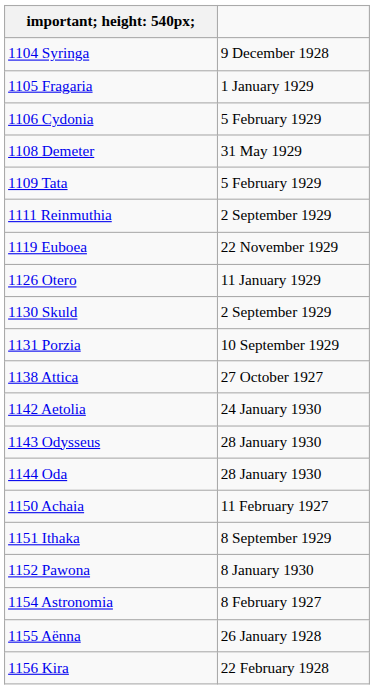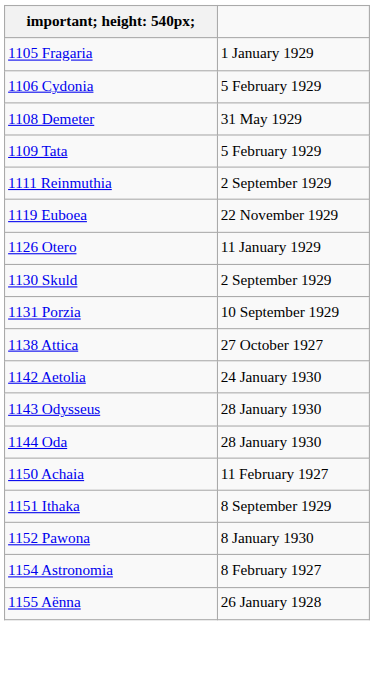 <table class="wikitable" style="font-size: 89%; float: left; width: 24em; margin-right: 1em; line-height: 1.65em">
 <tr>
 <th>important; height: 540px;</th>
-</tr>
-<tr>
-<td><a href='#'>1104 Syringa</a></td>
-<td>9 December 1928</td>
 </tr>
 <tr>
 <td><a href='#'>1105 Fragaria</a></td>
 <td>1 January 1929</td>
 </tr>
 <tr>
 <td><a href='#'>1106 Cydonia</a></td>
 <td>5 February 1929</td>
 </tr>
 <tr>
 <td><a href='#'>1108 Demeter</a></td>
 <td>31 May 1929</td>
 </tr>
 <tr>
 <td><a href='#'>1109 Tata</a></td>
 <td>5 February 1929</td>
 </tr>
 <tr>
 <td><a href='#'>1111 Reinmuthia</a></td>
 <td>2 September 1929</td>
 </tr>
 <tr>
 <td><a href='#'>1119 Euboea</a></td>
 <td>22 November 1929</td>
 </tr>
 <tr>
 <td><a href='#'>1126 Otero</a></td>
 <td>11 January 1929</td>
 </tr>
 <tr>
 <td><a href='#'>1130 Skuld</a></td>
 <td>2 September 1929</td>
 </tr>
 <tr>
 <td><a href='#'>1131 Porzia</a></td>
 <td>10 September 1929</td>
 </tr>
 <tr>
 <td><a href='#'>1138 Attica</a></td>
 <td>27 October 1927</td>
 </tr>
 <tr>
 <td><a href='#'>1142 Aetolia</a></td>
 <td>24 January 1930</td>
 </tr>
 <tr>
 <td><a href='#'>1143 Odysseus</a></td>
 <td>28 January 1930</td>
 </tr>
 <tr>
 <td><a href='#'>1144 Oda</a></td>
 <td>28 January 1930</td>
 </tr>
 <tr>
 <td><a href='#'>1150 Achaia</a></td>
 <td>11 February 1927</td>
 </tr>
 <tr>
 <td><a href='#'>1151 Ithaka</a></td>
 <td>8 September 1929</td>
 </tr>
 <tr>
 <td><a href='#'>1152 Pawona</a></td>
 <td>8 January 1930</td>
 </tr>
 <tr>
 <td><a href='#'>1154 Astronomia</a></td>
 <td>8 February 1927</td>
 </tr>
 <tr>
 <td><a href='#'>1155 Aënna</a></td>
 <td>26 January 1928</td>
 </tr>
-<tr>
-<td><a href='#'>1156 Kira</a></td>
-<td>22 February 1928</td>
-</tr>
 </table>
